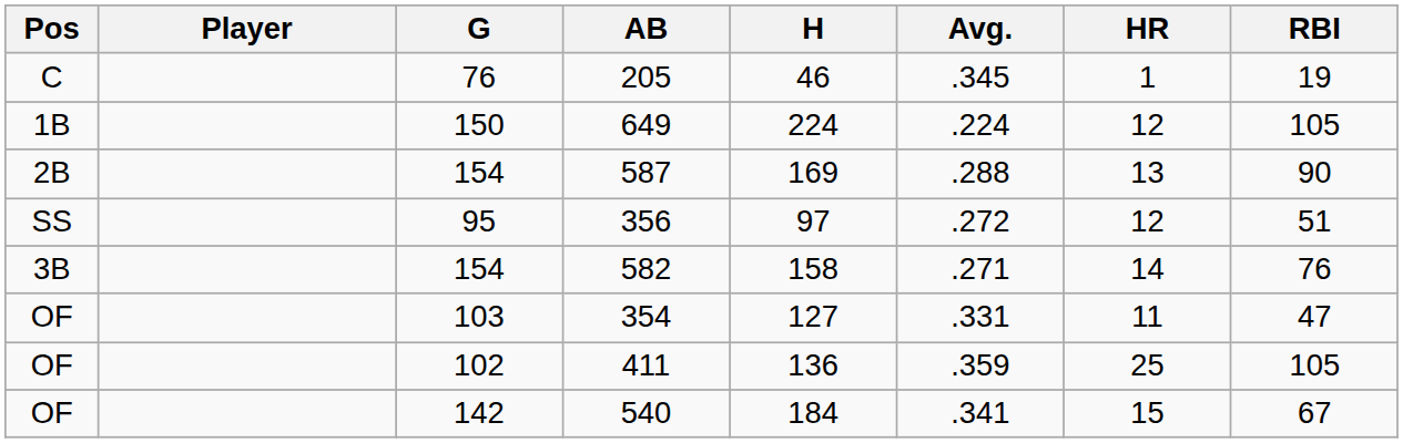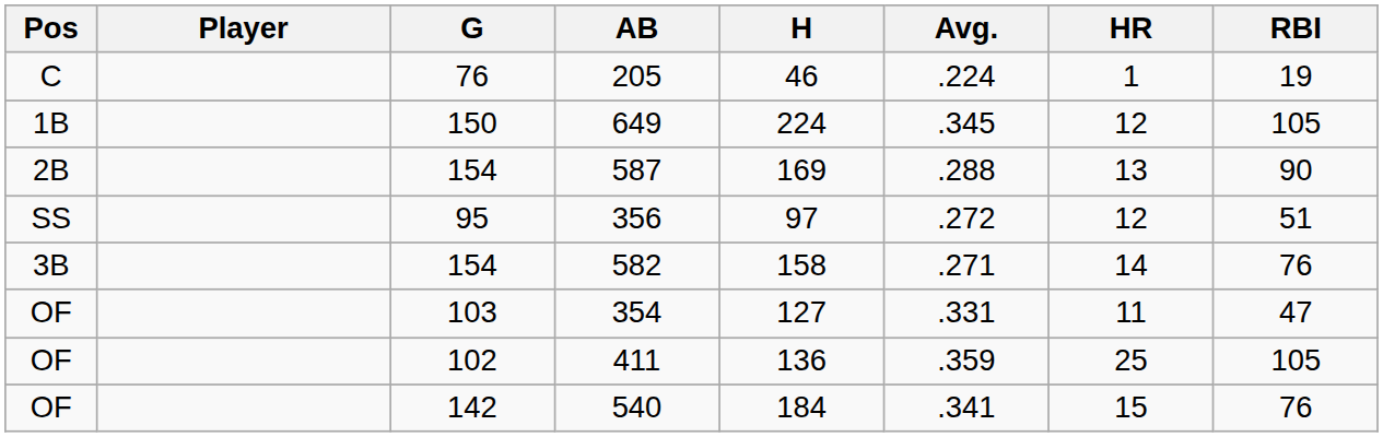 <table class="wikitable sortable">
 <tr>
 <th bgcolor="#DDDDFF" width="5%">Pos</th>
 <th bgcolor="#DDDDFF" width="16%">Player</th>
 <th bgcolor="#DDDDFF" width="9%">G</th>
 <th bgcolor="#DDDDFF" width="9%">AB</th>
 <th bgcolor="#DDDDFF" width="9%">H</th>
 <th bgcolor="#DDDDFF" width="9%">Avg.</th>
 <th bgcolor="#DDDDFF" width="9%">HR</th>
 <th bgcolor="#DDDDFF" width="9%">RBI</th>
 </tr>
 <tr align="center">
 <td>C</td>
 <td></td>
 <td>76</td>
 <td>205</td>
 <td>46</td>
-<td>.345</td>
+<td>.224</td>
 <td>1</td>
 <td>19</td>
 </tr>
 <tr align="center">
 <td>1B</td>
 <td></td>
 <td>150</td>
 <td>649</td>
 <td>224</td>
-<td>.224</td>
+<td>.345</td>
 <td>12</td>
 <td>105</td>
 </tr>
 <tr align="center">
 <td>2B</td>
 <td></td>
 <td>154</td>
 <td>587</td>
 <td>169</td>
 <td>.288</td>
 <td>13</td>
 <td>90</td>
 </tr>
 <tr align="center">
 <td>SS</td>
 <td></td>
 <td>95</td>
 <td>356</td>
 <td>97</td>
 <td>.272</td>
 <td>12</td>
 <td>51</td>
 </tr>
 <tr align="center">
 <td>3B</td>
 <td></td>
 <td>154</td>
 <td>582</td>
 <td>158</td>
 <td>.271</td>
 <td>14</td>
 <td>76</td>
 </tr>
 <tr align="center">
 <td>OF</td>
 <td></td>
 <td>103</td>
 <td>354</td>
 <td>127</td>
 <td>.331</td>
 <td>11</td>
 <td>47</td>
 </tr>
 <tr align="center">
 <td>OF</td>
 <td></td>
 <td>102</td>
 <td>411</td>
 <td>136</td>
 <td>.359</td>
 <td>25</td>
 <td>105</td>
 </tr>
 <tr align="center">
 <td>OF</td>
 <td></td>
 <td>142</td>
 <td>540</td>
 <td>184</td>
 <td>.341</td>
 <td>15</td>
-<td>67</td>
+<td>76</td>
 </tr>
 </table>
